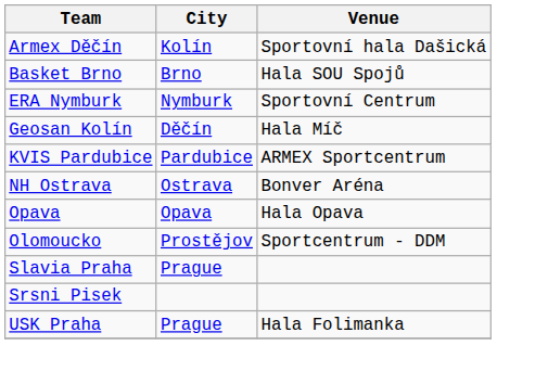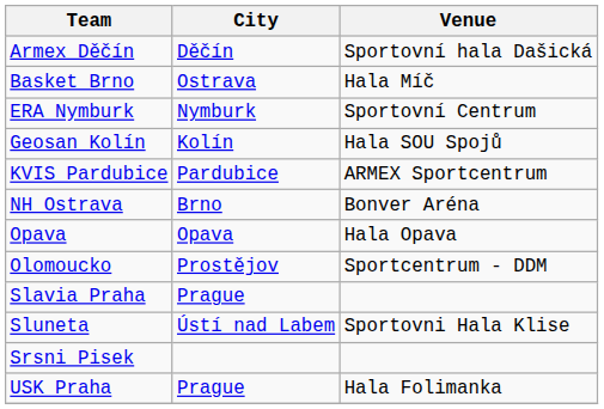 <table class="wikitable sortable">
 <tr>
 <th>Team</th>
 <th>City</th>
 <th>Venue</th>
 </tr>
 <tr>
 <td><a href='#'>Armex Děčín</a></td>
-<td><a href='#'>Kolín</a></td>
+<td><a href='#'>Děčín</a></td>
 <td>Sportovní hala Dašická</td>
 </tr>
 <tr>
 <td><a href='#'>Basket Brno</a></td>
-<td><a href='#'>Brno</a></td>
-<td>Hala SOU Spojů</td>
+<td><a href='#'>Ostrava</a></td>
+<td>Hala Míč</td>
 </tr>
 <tr>
 <td><a href='#'>ERA Nymburk</a></td>
 <td><a href='#'>Nymburk</a></td>
 <td>Sportovní Centrum</td>
 </tr>
 <tr>
 <td><a href='#'>Geosan Kolín</a></td>
-<td><a href='#'>Děčín</a></td>
-<td>Hala Míč</td>
+<td><a href='#'>Kolín</a></td>
+<td>Hala SOU Spojů</td>
 </tr>
 <tr>
 <td><a href='#'>KVIS Pardubice</a></td>
 <td><a href='#'>Pardubice</a></td>
 <td>ARMEX Sportcentrum</td>
 </tr>
 <tr>
 <td><a href='#'>NH Ostrava</a></td>
-<td><a href='#'>Ostrava</a></td>
+<td><a href='#'>Brno</a></td>
 <td>Bonver Aréna</td>
 </tr>
 <tr>
 <td><a href='#'>Opava</a></td>
 <td><a href='#'>Opava</a></td>
 <td>Hala Opava</td>
 </tr>
 <tr>
 <td><a href='#'>Olomoucko</a></td>
 <td><a href='#'>Prostějov</a></td>
 <td>Sportcentrum - DDM</td>
 </tr>
 <tr>
 <td><a href='#'>Slavia Praha</a></td>
 <td><a href='#'>Prague</a></td>
 <td></td>
 </tr>
 <tr>
+<td><a href='#'>Sluneta</a></td>
+<td><a href='#'>Ústí nad Labem</a></td>
+<td>Sportovni Hala Klise</td>
+</tr>
+<tr>
 <td><a href='#'>Srsni Pisek</a></td>
 <td></td>
 <td></td>
 </tr>
 <tr>
 <td><a href='#'>USK Praha</a></td>
 <td><a href='#'>Prague</a></td>
 <td>Hala Folimanka</td>
 </tr>
 <tr>
 </tr>
 </table>
